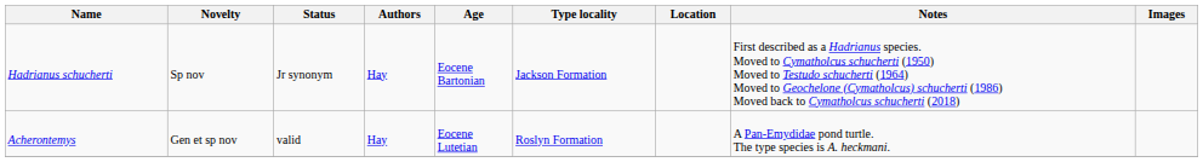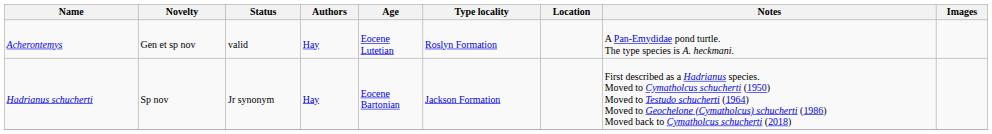 <table class="wikitable sortable" align="center" width="80%">
 <tr>
 <th>Name</th>
 <th>Novelty</th>
 <th>Status</th>
 <th>Authors</th>
 <th>Age</th>
 <th>Type locality</th>
 <th>Location</th>
 <th>Notes</th>
 <th>Images</th>
 </tr>
 <tr>
+<td><br><em><a href='#'>Acherontemys</a></em></td>
+<td><br>Gen et sp nov</td>
+<td><br>valid</td>
+<td><br><a href='#'>Hay</a></td>
+<td><br><a href='#'>Eocene</a><br><a href='#'>Lutetian</a></td>
+<td><br><a href='#'>Roslyn Formation</a></td>
+<td><br><br></td>
+<td><br>A <a href='#'>Pan-Emydidae</a> pond turtle.<br> The type species is <em>A. heckmani</em>.</td>
+<td><br></td>
+</tr>
+<tr>
 <td><br><em><a href='#'>Hadrianus schucherti</a></em></td>
 <td><br>Sp nov</td>
 <td><br>Jr synonym</td>
 <td><br><a href='#'>Hay</a></td>
 <td><br><a href='#'>Eocene</a><br><a href='#'>Bartonian</a></td>
 <td><br><a href='#'>Jackson Formation</a></td>
 <td><br><br></td>
 <td><br>First described as a <em><a href='#'>Hadrianus</a></em> species.<br>Moved to <em><a href='#'>Cymatholcus schucherti</a></em> (<a href='#'>1950</a>)<br>Moved to <em><a href='#'>Testudo schucherti</a></em> (<a href='#'>1964</a>)<br> Moved to <em><a href='#'>Geochelone (Cymatholcus) schucherti</a></em> (<a href='#'>1986</a>)<br> Moved back to <em><a href='#'>Cymatholcus schucherti</a></em> (<a href='#'>2018</a>)</td>
 <td><br></td>
 </tr>
 <tr>
-<td><br><em><a href='#'>Acherontemys</a></em></td>
-<td><br>Gen et sp nov</td>
-<td><br>valid</td>
-<td><br><a href='#'>Hay</a></td>
-<td><br><a href='#'>Eocene</a><br><a href='#'>Lutetian</a></td>
-<td><br><a href='#'>Roslyn Formation</a></td>
-<td><br><br></td>
-<td><br>A <a href='#'>Pan-Emydidae</a> pond turtle.<br> The type species is <em>A. heckmani</em>.</td>
-<td><br></td>
-</tr>
-<tr>
 </tr>
 </table>
